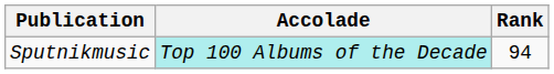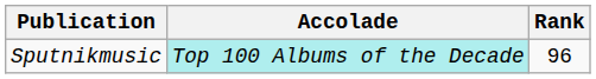 <table class="wikitable">
 <tr>
 <th>Publication</th>
 <th>Accolade</th>
 <th>Rank</th>
 </tr>
 <tr>
 <td><em>Sputnikmusic</em></td>
 <td style="background: paleturquoise;"><em>Top 100 Albums of the Decade</em></td>
-<td style="text-align:center;">94</td>
+<td style="text-align:center;">96</td>
 </tr>
 </table>
